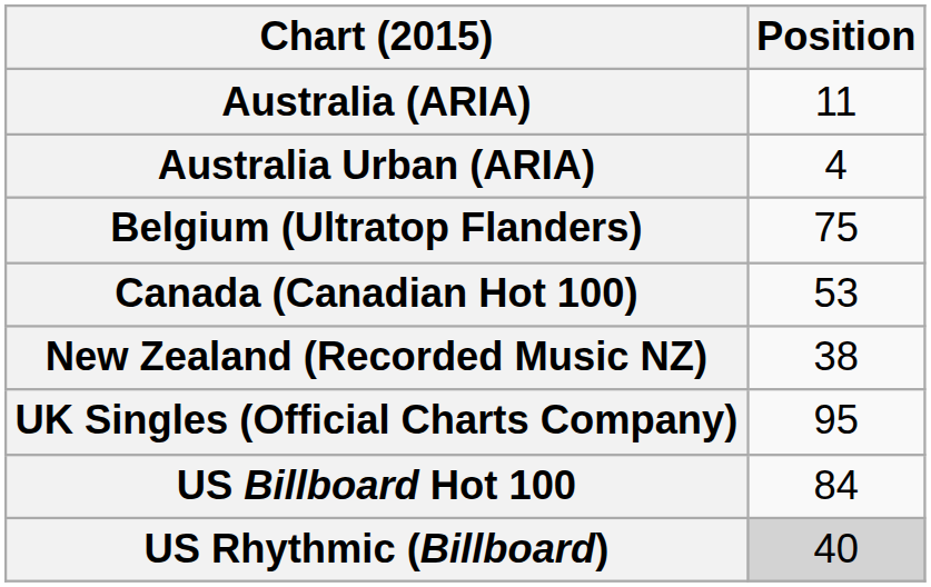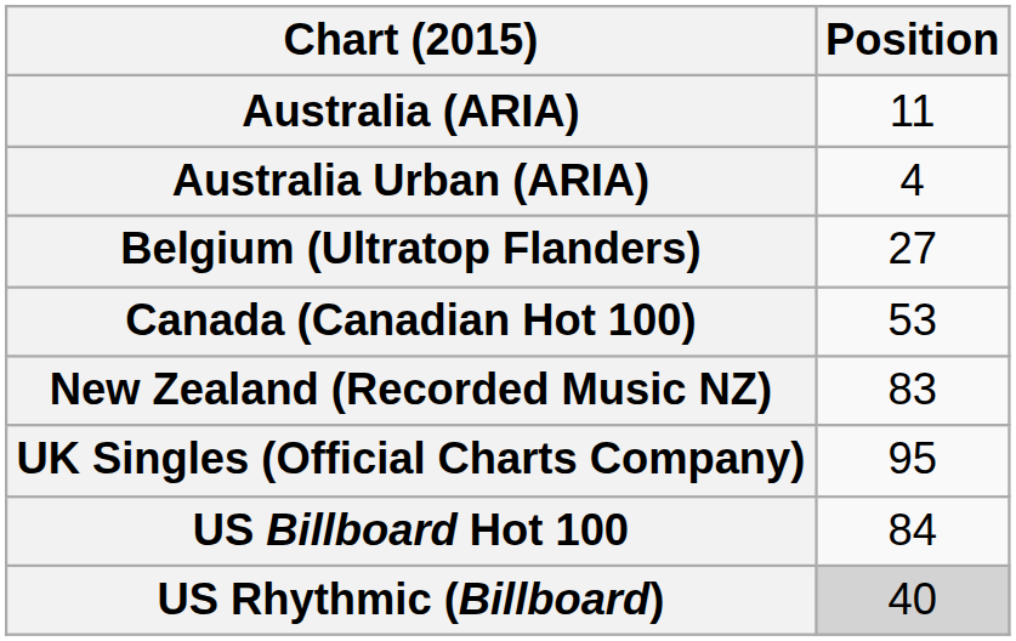 <table class="wikitable sortable plainrowheaders" style="text-align:center">
 <tr>
 <th scope="col">Chart (2015)</th>
 <th scope="col">Position</th>
 </tr>
 <tr>
 <th scope="row">Australia (ARIA)</th>
 <td>11</td>
 </tr>
 <tr>
 <th scope="row">Australia Urban (ARIA)</th>
 <td align="center">4</td>
 </tr>
 <tr>
 <th scope="row">Belgium (Ultratop Flanders)</th>
-<td>75</td>
+<td>27</td>
 </tr>
 <tr>
 <th scope="row">Canada (Canadian Hot 100)</th>
 <td>53</td>
 </tr>
 <tr>
 <th scope="row">New Zealand (Recorded Music NZ)</th>
-<td>38</td>
+<td>83</td>
 </tr>
 <tr>
 <th scope="row">UK Singles (Official Charts Company)</th>
 <td>95</td>
 </tr>
 <tr>
 <th scope="row">US <em>Billboard</em> Hot 100</th>
 <td>84</td>
 </tr>
 <tr>
 <th scope="row">US Rhythmic (<em>Billboard</em>)</th>
 <td style="background: lightgrey;">40</td>
 </tr>
 </table>
